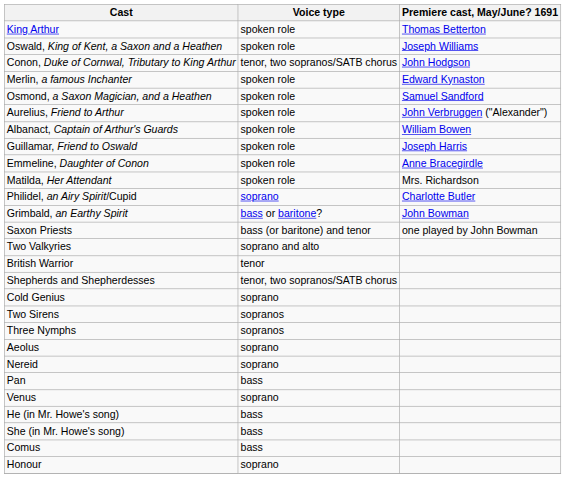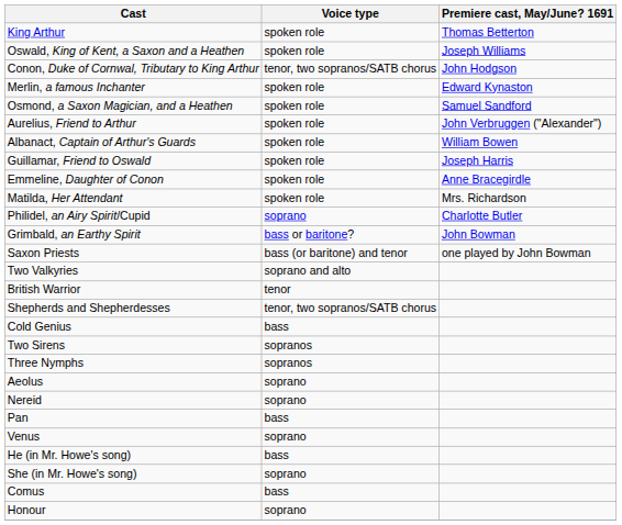 <table class="wikitable">
 <tr>
 <th>Cast</th>
 <th>Voice type</th>
 <th>Premiere cast, May/June? 1691</th>
 </tr>
 <tr>
 <td><a href='#'>King Arthur</a></td>
 <td>spoken role</td>
 <td><a href='#'>Thomas Betterton</a></td>
 </tr>
 <tr>
 <td>Oswald, <em>King of Kent, a Saxon and a Heathen</em></td>
 <td>spoken role</td>
 <td><a href='#'>Joseph Williams</a></td>
 </tr>
 <tr>
 <td>Conon, <em>Duke of Cornwal, Tributary to King Arthur</em></td>
 <td>tenor, two sopranos/SATB chorus</td>
 <td><a href='#'>John Hodgson</a></td>
 </tr>
 <tr>
 <td>Merlin, <em>a famous Inchanter</em></td>
 <td>spoken role</td>
 <td><a href='#'>Edward Kynaston</a></td>
 </tr>
 <tr>
 <td>Osmond, <em>a Saxon Magician, and a Heathen</em></td>
 <td>spoken role</td>
 <td><a href='#'>Samuel Sandford</a></td>
 </tr>
 <tr>
 <td>Aurelius, <em>Friend to Arthur</em></td>
 <td>spoken role</td>
 <td><a href='#'>John Verbruggen</a> ("Alexander")</td>
 </tr>
 <tr>
 <td>Albanact, <em>Captain of Arthur's Guards</em></td>
 <td>spoken role</td>
 <td><a href='#'>William Bowen</a></td>
 </tr>
 <tr>
 <td>Guillamar, <em>Friend to Oswald</em></td>
 <td>spoken role</td>
 <td><a href='#'>Joseph Harris</a></td>
 </tr>
 <tr>
 <td>Emmeline, <em>Daughter of Conon</em></td>
 <td>spoken role</td>
 <td><a href='#'>Anne Bracegirdle</a></td>
 </tr>
 <tr>
 <td>Matilda, <em>Her Attendant</em></td>
 <td>spoken role</td>
 <td>Mrs. Richardson</td>
 </tr>
 <tr>
 <td>Philidel, <em>an Airy Spirit</em>/Cupid</td>
 <td><a href='#'>soprano</a></td>
 <td><a href='#'>Charlotte Butler</a></td>
 </tr>
 <tr>
 <td>Grimbald, <em>an Earthy Spirit</em></td>
 <td><a href='#'>bass</a> or <a href='#'>baritone</a>?</td>
 <td><a href='#'>John Bowman</a></td>
 </tr>
 <tr>
 <td>Saxon Priests</td>
 <td>bass (or baritone) and tenor</td>
 <td>one played by John Bowman</td>
 </tr>
 <tr>
 <td>Two Valkyries</td>
 <td>soprano and alto</td>
 <td></td>
 </tr>
 <tr>
 <td>British Warrior</td>
 <td>tenor</td>
 <td></td>
 </tr>
 <tr>
 <td>Shepherds and Shepherdesses</td>
 <td>tenor, two sopranos/SATB chorus</td>
 <td></td>
 </tr>
 <tr>
 <td>Cold Genius</td>
-<td>soprano</td>
+<td>bass</td>
 <td></td>
 </tr>
 <tr>
 <td>Two Sirens</td>
 <td>sopranos</td>
 <td></td>
 </tr>
 <tr>
 <td>Three Nymphs</td>
 <td>sopranos</td>
 <td></td>
 </tr>
 <tr>
 <td>Aeolus</td>
 <td>soprano</td>
 <td></td>
 </tr>
 <tr>
 <td>Nereid</td>
 <td>soprano</td>
 <td></td>
 </tr>
 <tr>
 <td>Pan</td>
 <td>bass</td>
 <td></td>
 </tr>
 <tr>
 <td>Venus</td>
 <td>soprano</td>
 <td></td>
 </tr>
 <tr>
 <td>He (in Mr. Howe's song)</td>
 <td>bass</td>
 <td></td>
 </tr>
 <tr>
 <td>She (in Mr. Howe's song)</td>
-<td>bass</td>
+<td>soprano</td>
 <td></td>
 </tr>
 <tr>
 <td>Comus</td>
 <td>bass</td>
 <td></td>
 </tr>
 <tr>
 <td>Honour</td>
 <td>soprano</td>
 <td></td>
 </tr>
 <tr>
 </tr>
 </table>
